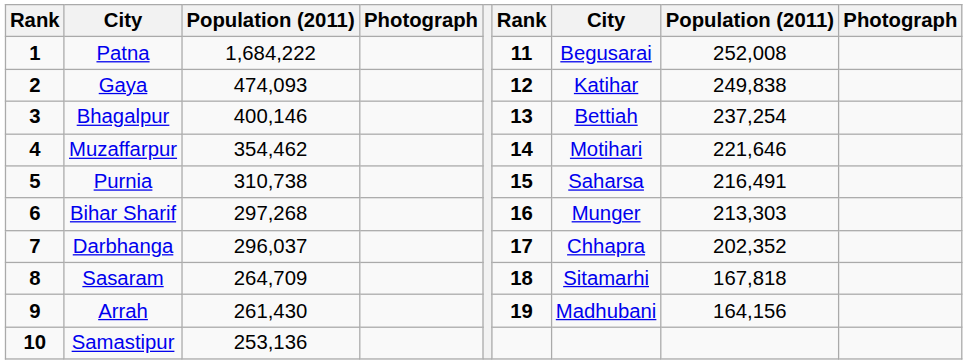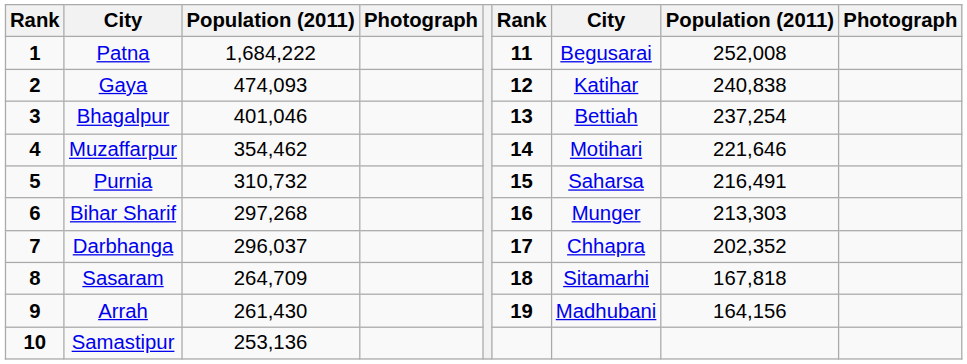 <table class="wikitable" style="margin-left: auto; margin-right: auto; border: none; text-align:center;">
 <tr>
 <th scope="col">Rank</th>
 <th>City</th>
 <th>Population (2011)</th>
 <th>Photograph</th>
 <th rowspan="11"></th>
 <th scope="col">Rank</th>
 <th>City</th>
 <th>Population (2011)</th>
 <th>Photograph</th>
 </tr>
 <tr>
 <td><strong>1</strong></td>
 <td><a href='#'>Patna</a></td>
 <td>1,684,222</td>
 <td></td>
 <td><strong>11</strong></td>
 <td><a href='#'>Begusarai</a></td>
 <td>252,008</td>
 <td></td>
 </tr>
 <tr>
 <td><strong>2</strong></td>
 <td><a href='#'>Gaya</a></td>
 <td>474,093</td>
 <td></td>
 <td><strong>12</strong></td>
 <td><a href='#'>Katihar</a></td>
-<td>249,838</td>
+<td>240,838</td>
 <td></td>
 </tr>
 <tr>
 <td><strong>3</strong></td>
 <td><a href='#'>Bhagalpur</a></td>
-<td>400,146</td>
+<td>401,046</td>
 <td></td>
 <td><strong>13</strong></td>
 <td><a href='#'>Bettiah</a></td>
 <td>237,254</td>
 <td></td>
 </tr>
 <tr>
 <td><strong>4</strong></td>
 <td><a href='#'>Muzaffarpur</a></td>
 <td>354,462</td>
 <td></td>
 <td><strong>14</strong></td>
 <td><a href='#'>Motihari</a></td>
 <td>221,646</td>
 <td></td>
 </tr>
 <tr>
 <td><strong>5</strong></td>
 <td><a href='#'>Purnia</a></td>
-<td>310,738</td>
+<td>310,732</td>
 <td></td>
 <td><strong>15</strong></td>
 <td><a href='#'>Saharsa</a></td>
 <td>216,491</td>
 <td></td>
 </tr>
 <tr>
 <td><strong>6</strong></td>
 <td><a href='#'>Bihar Sharif</a></td>
 <td>297,268</td>
 <td></td>
 <td><strong>16</strong></td>
 <td><a href='#'>Munger</a></td>
 <td>213,303</td>
 <td></td>
 </tr>
 <tr>
 <td><strong>7</strong></td>
 <td><a href='#'>Darbhanga</a></td>
 <td>296,037</td>
 <td></td>
 <td><strong>17</strong></td>
 <td><a href='#'>Chhapra</a></td>
 <td>202,352</td>
 <td></td>
 </tr>
 <tr>
 <td><strong>8</strong></td>
 <td><a href='#'>Sasaram</a></td>
 <td>264,709</td>
 <td></td>
 <td><strong>18</strong></td>
 <td><a href='#'>Sitamarhi</a></td>
 <td>167,818</td>
 <td></td>
 </tr>
 <tr>
 <td><strong>9</strong></td>
 <td><a href='#'>Arrah</a></td>
 <td>261,430</td>
 <td></td>
 <td><strong>19</strong></td>
 <td><a href='#'>Madhubani</a></td>
 <td>164,156</td>
 <td></td>
 </tr>
 <tr>
 <td><strong>10</strong></td>
 <td><a href='#'>Samastipur</a></td>
 <td>253,136</td>
 <td></td>
 <td></td>
 <td></td>
 <td></td>
 <td></td>
 </tr>
 </table>
